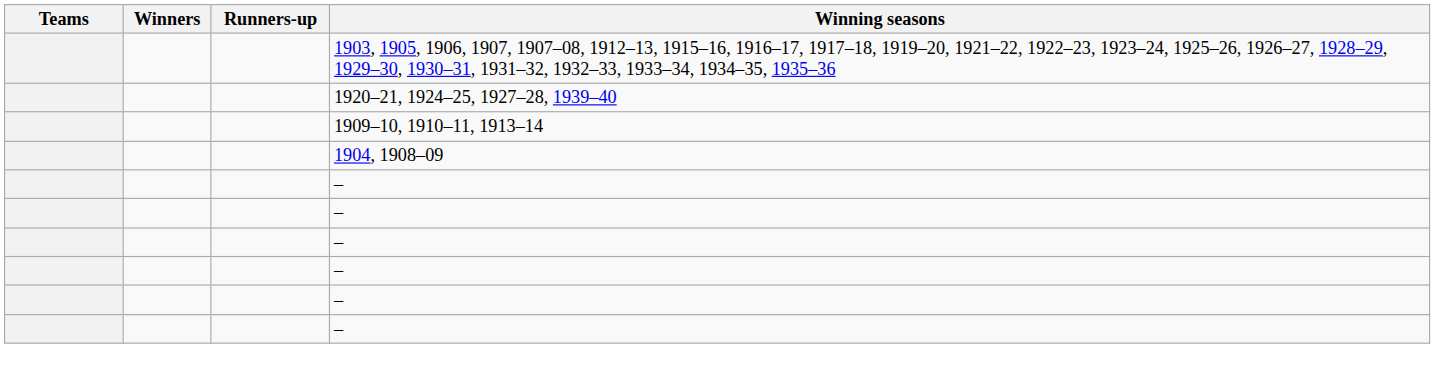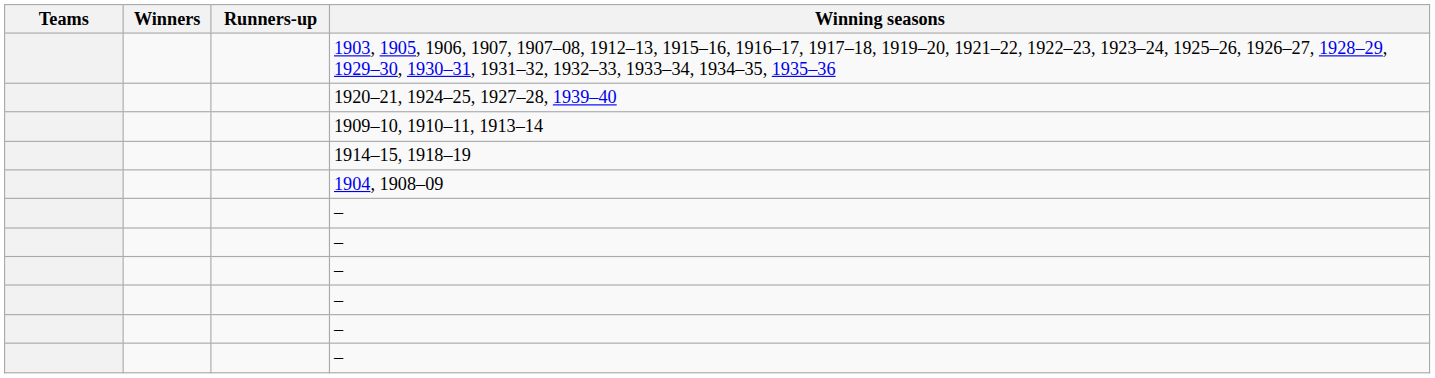 <table class="wikitable sortable plainrowheaders mw-collapsible" style="width:99%">
 <tr>
 <th scope="col" style="width:7%">Teams</th>
 <th scope="col" style="width:5%">Winners</th>
 <th scope="col" style="width:7%">Runners-up</th>
 <th scope="col" style="width:65%">Winning seasons</th>
 </tr>
 <tr>
 <th scope="row"></th>
 <td></td>
 <td></td>
 <td><a href='#'>1903</a>, <a href='#'>1905</a>, 1906, 1907, 1907–08, 1912–13, 1915–16, 1916–17, 1917–18, 1919–20, 1921–22, 1922–23, 1923–24, 1925–26, 1926–27, <a href='#'>1928–29</a>, <a href='#'>1929–30</a>, <a href='#'>1930–31</a>, 1931–32, 1932–33, 1933–34, 1934–35, <a href='#'>1935–36</a></td>
 </tr>
 <tr>
 <th scope="row"></th>
 <td></td>
 <td></td>
 <td>1920–21, 1924–25, 1927–28, <a href='#'>1939–40</a></td>
 </tr>
 <tr>
 <th scope="row"></th>
 <td></td>
 <td></td>
 <td>1909–10, 1910–11, 1913–14</td>
+</tr>
+<tr>
+<th scope="row"></th>
+<td></td>
+<td></td>
+<td>1914–15, 1918–19</td>
 </tr>
 <tr>
 <th scope="row"></th>
 <td></td>
 <td></td>
 <td><a href='#'>1904</a>, 1908–09</td>
 </tr>
 <tr>
 <th scope="row"></th>
 <td></td>
 <td></td>
 <td>–</td>
 </tr>
 <tr>
 <th scope="row"></th>
 <td></td>
 <td></td>
 <td>–</td>
 </tr>
 <tr>
 <th scope="row"></th>
 <td></td>
 <td></td>
 <td>–</td>
 </tr>
 <tr>
 <th scope="row"></th>
 <td></td>
 <td></td>
 <td>–</td>
 </tr>
 <tr>
 <th scope="row"></th>
 <td></td>
 <td></td>
 <td>–</td>
 </tr>
 <tr>
 <th scope="row"></th>
 <td></td>
 <td></td>
 <td>–</td>
 </tr>
 </table>
